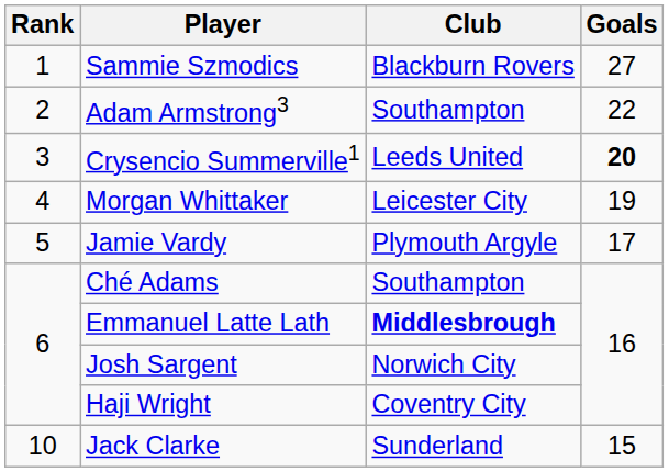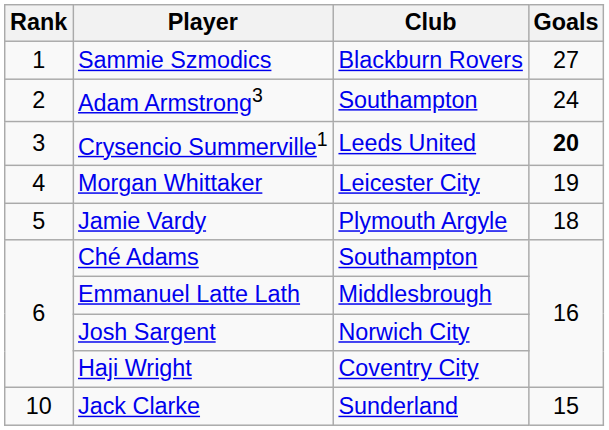 <table class="wikitable" style="text-align:center">
 <tr>
 <th>Rank</th>
 <th>Player</th>
 <th>Club</th>
 <th>Goals</th>
 </tr>
 <tr>
 <td rowspan="1">1</td>
 <td align="left"> <a href='#'>Sammie Szmodics</a></td>
 <td align="left"><a href='#'>Blackburn Rovers</a></td>
 <td rowspan="1">27</td>
 </tr>
 <tr>
 <td rowspan="1">2</td>
 <td align="left"> <a href='#'>Adam Armstrong</a><sup>3</sup></td>
 <td align="left"><a href='#'>Southampton</a></td>
-<td rowspan="1">22</td>
+<td rowspan="1">24</td>
 </tr>
 <tr>
 <td rowspan="1">3</td>
 <td align="left"> <a href='#'>Crysencio Summerville</a><sup>1</sup></td>
 <td align="left"><a href='#'>Leeds United</a></td>
 <td rowspan="1"><strong>20</strong></td>
 </tr>
 <tr>
 <td rowspan="1">4</td>
 <td align="left"> <a href='#'>Morgan Whittaker</a></td>
 <td align="left"><a href='#'>Leicester City</a></td>
 <td rowspan="1">19</td>
 </tr>
 <tr>
 <td rowspan="1">5</td>
 <td align="left"> <a href='#'>Jamie Vardy</a></td>
 <td align="left"><a href='#'>Plymouth Argyle</a></td>
-<td rowspan="1">17</td>
+<td rowspan="1">18</td>
 </tr>
 <tr>
 <td rowspan="4">6</td>
 <td align="left"> <a href='#'>Ché Adams</a></td>
 <td align="left"><a href='#'>Southampton</a></td>
 <td rowspan="4">16</td>
 </tr>
 <tr>
 <td align="left"> <a href='#'>Emmanuel Latte Lath</a></td>
-<td align="left"><strong><a href='#'>Middlesbrough</a></strong></td>
+<td align="left"><a href='#'>Middlesbrough</a></td>
 </tr>
 <tr>
 <td align="left"> <a href='#'>Josh Sargent</a></td>
 <td align="left"><a href='#'>Norwich City</a></td>
 </tr>
 <tr>
 <td align="left"> <a href='#'>Haji Wright</a></td>
 <td align="left"><a href='#'>Coventry City</a></td>
 </tr>
 <tr>
 <td rowspan="1">10</td>
 <td align="left"> <a href='#'>Jack Clarke</a></td>
 <td align="left"><a href='#'>Sunderland</a></td>
 <td rowspan="1">15</td>
 </tr>
 </table>
